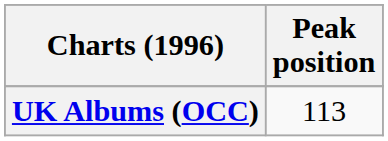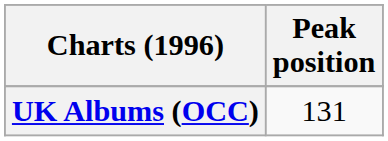 <table class="wikitable plainrowheaders">
 <tr>
 <th scope="col">Charts (1996)</th>
 <th scope="col">Peak<br>position</th>
 </tr>
 <tr>
 </tr>
 <tr>
 <th scope="row"><a href='#'>UK Albums</a> (<a href='#'>OCC</a>)</th>
-<td align="center">113</td>
+<td align="center">131</td>
 </tr>
 </table>
